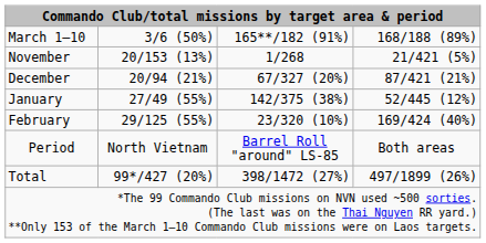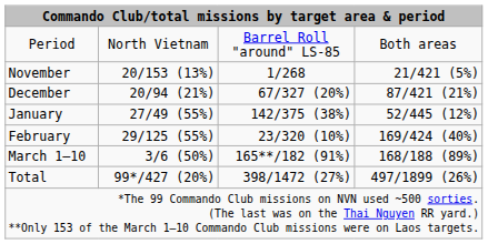 <table class="wikitable" style="float:right;">
 <tr>
 <td colspan="4"  style="background:silver; text-align:center;"><strong>Commando Club/total missions by target area & period</strong></td>
 </tr>
 <tr>
-<td>March 1–10</td>
-<td align=right>3/6    (50%)</td>
-<td align=right>165**/182  (91%)</td>
-<td align=right>168/188  (89%)</td>
+<td align=center>Period</td>
+<td align=center>North Vietnam<br></td>
+<td align=center><a href='#'>Barrel Roll</a><br>"around" LS-85</td>
+<td align=center>Both areas</td>
 </tr>
 <tr>
 <td>November</td>
 <td align=right>20/153  (13%)</td>
 <td align=center>1/268</td>
 <td align=right>21/421   (5%)</td>
 </tr>
 <tr>
 <td>December</td>
 <td align=right>20/94   (21%)</td>
 <td align=right>67/327  (20%)</td>
 <td align=right>87/421  (21%)</td>
 </tr>
 <tr>
 <td>January</td>
 <td align=right>27/49   (55%)</td>
 <td align=right>142/375  (38%)</td>
 <td align=right>52/445  (12%)</td>
 </tr>
 <tr>
 <td>February</td>
 <td align=right>29/125  (55%)</td>
 <td align=right>23/320  (10%)</td>
 <td align=right>169/424  (40%)</td>
 </tr>
 <tr>
-<td align=center>Period</td>
-<td align=center>North Vietnam<br></td>
-<td align=center><a href='#'>Barrel Roll</a><br>"around" LS-85</td>
-<td align=center>Both areas</td>
+<td>March 1–10</td>
+<td align=right>3/6    (50%)</td>
+<td align=right>165**/182  (91%)</td>
+<td align=right>168/188  (89%)</td>
 </tr>
 <tr>
 <td>Total</td>
 <td align=right>99*/427  (20%)</td>
 <td align=right>398/1472 (27%)</td>
 <td align=right>497/1899 (26%)</td>
 </tr>
 <tr>
 <td colspan="4" style="text-align:right;"><small>*The 99 Commando Club missions on NVN used ~500 <a href='#'>sorties</a>.<br>  (The last was on the <a href='#'>Thai Nguyen</a> RR yard.)<br>**Only 153 of the March 1–10 Commando Club missions were on Laos targets.</small></td>
 </tr>
 </table>
